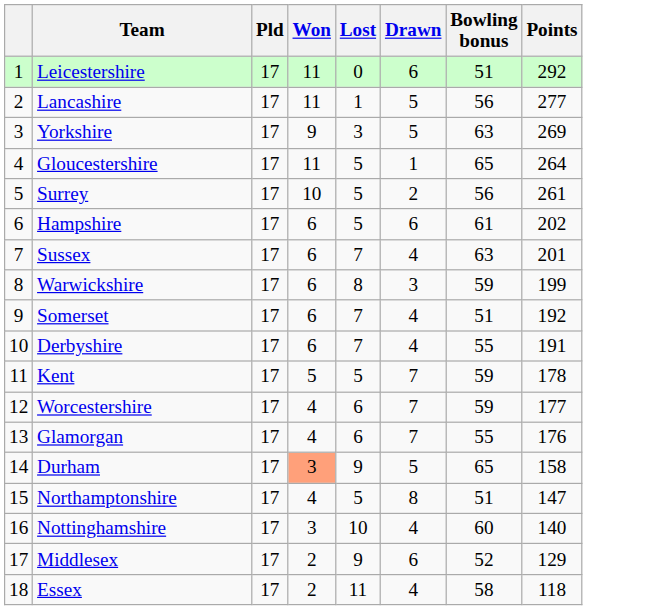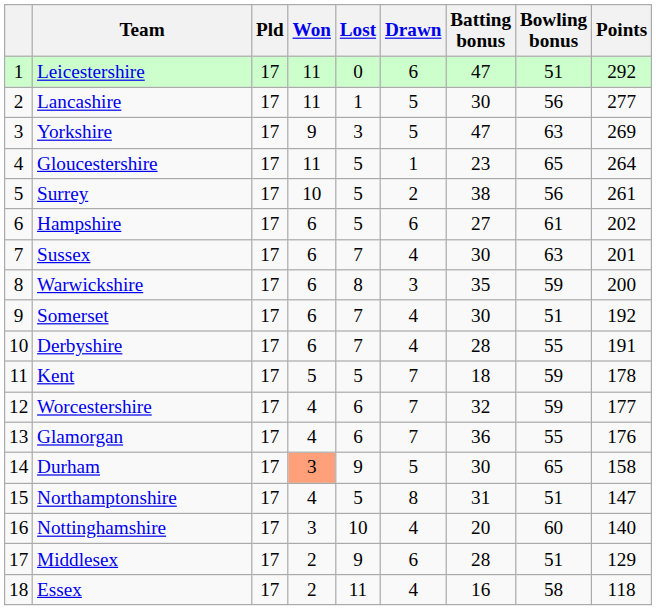 <table class="wikitable" style="text-align:center;">
 <tr>
 <th></th>
 <th width="175">Team</th>
 <th width=20 abbr="Played">Pld</th>
 <th width=20 abbr="Won"><a href='#'>Won</a></th>
 <th width=20 abbr="Lost"><a href='#'>Lost</a></th>
 <th width=20 abbr="Drawn"><a href='#'>Drawn</a></th>
+<th width=20 abbr="Bonus points">Batting bonus</th>
 <th width=20 abbr="Bonus points">Bowling bonus</th>
 <th width=20 abbr="Points">Points</th>
 </tr>
 <tr style="background:#ccffcc;">
 <td>1</td>
 <td style="text-align:left;"><a href='#'>Leicestershire</a></td>
 <td>17</td>
 <td>11</td>
 <td>0</td>
 <td>6</td>
+<td>47</td>
 <td>51</td>
 <td>292</td>
 </tr>
 <tr>
 <td>2</td>
 <td style="text-align:left;"><a href='#'>Lancashire</a></td>
 <td>17</td>
 <td>11</td>
 <td>1</td>
 <td>5</td>
+<td>30</td>
 <td>56</td>
 <td>277</td>
 </tr>
 <tr>
 <td>3</td>
 <td style="text-align:left;"><a href='#'>Yorkshire</a></td>
 <td>17</td>
 <td>9</td>
 <td>3</td>
 <td>5</td>
+<td>47</td>
 <td>63</td>
 <td>269</td>
 </tr>
 <tr>
 <td>4</td>
 <td style="text-align:left;"><a href='#'>Gloucestershire</a></td>
 <td>17</td>
 <td>11</td>
 <td>5</td>
 <td>1</td>
+<td>23</td>
 <td>65</td>
 <td>264</td>
 </tr>
 <tr>
 <td>5</td>
 <td style="text-align:left;"><a href='#'>Surrey</a></td>
 <td>17</td>
 <td>10</td>
 <td>5</td>
 <td>2</td>
+<td>38</td>
 <td>56</td>
 <td>261</td>
 </tr>
 <tr>
 <td>6</td>
 <td style="text-align:left;"><a href='#'>Hampshire</a></td>
 <td>17</td>
 <td>6</td>
 <td>5</td>
 <td>6</td>
+<td>27</td>
 <td>61</td>
 <td>202</td>
 </tr>
 <tr>
 <td>7</td>
 <td style="text-align:left;"><a href='#'>Sussex</a></td>
 <td>17</td>
 <td>6</td>
 <td>7</td>
 <td>4</td>
+<td>30</td>
 <td>63</td>
 <td>201</td>
 </tr>
 <tr>
 <td>8</td>
 <td style="text-align:left;"><a href='#'>Warwickshire</a></td>
 <td>17</td>
 <td>6</td>
 <td>8</td>
 <td>3</td>
+<td>35</td>
 <td>59</td>
-<td>199</td>
+<td>200</td>
 </tr>
 <tr>
 <td>9</td>
 <td style="text-align:left;"><a href='#'>Somerset</a></td>
 <td>17</td>
 <td>6</td>
 <td>7</td>
 <td>4</td>
+<td>30</td>
 <td>51</td>
 <td>192</td>
 </tr>
 <tr>
 <td>10</td>
 <td style="text-align:left;"><a href='#'>Derbyshire</a></td>
 <td>17</td>
 <td>6</td>
 <td>7</td>
 <td>4</td>
+<td>28</td>
 <td>55</td>
 <td>191</td>
 </tr>
 <tr>
 <td>11</td>
 <td style="text-align:left;"><a href='#'>Kent</a></td>
 <td>17</td>
 <td>5</td>
 <td>5</td>
 <td>7</td>
+<td>18</td>
 <td>59</td>
 <td>178</td>
 </tr>
 <tr>
 <td>12</td>
 <td style="text-align:left;"><a href='#'>Worcestershire</a></td>
 <td>17</td>
 <td>4</td>
 <td>6</td>
 <td>7</td>
+<td>32</td>
 <td>59</td>
 <td>177</td>
 </tr>
 <tr>
 <td>13</td>
 <td style="text-align:left;"><a href='#'>Glamorgan</a></td>
 <td>17</td>
 <td>4</td>
 <td>6</td>
 <td>7</td>
+<td>36</td>
 <td>55</td>
 <td>176</td>
 </tr>
 <tr>
 <td>14</td>
 <td style="text-align:left;"><a href='#'>Durham</a></td>
 <td>17</td>
 <td style="background: lightsalmon;">3</td>
 <td>9</td>
 <td>5</td>
+<td>30</td>
 <td>65</td>
 <td>158</td>
 </tr>
 <tr>
 <td>15</td>
 <td style="text-align:left;"><a href='#'>Northamptonshire</a></td>
 <td>17</td>
 <td>4</td>
 <td>5</td>
 <td>8</td>
+<td>31</td>
 <td>51</td>
 <td>147</td>
 </tr>
 <tr>
 <td>16</td>
 <td style="text-align:left;"><a href='#'>Nottinghamshire</a></td>
 <td>17</td>
 <td>3</td>
 <td>10</td>
 <td>4</td>
+<td>20</td>
 <td>60</td>
 <td>140</td>
 </tr>
 <tr>
 <td>17</td>
 <td style="text-align:left;"><a href='#'>Middlesex</a></td>
 <td>17</td>
 <td>2</td>
 <td>9</td>
 <td>6</td>
-<td>52</td>
+<td>28</td>
+<td>51</td>
 <td>129</td>
 </tr>
 <tr>
 <td>18</td>
 <td style="text-align:left;"><a href='#'>Essex</a></td>
 <td>17</td>
 <td>2</td>
 <td>11</td>
 <td>4</td>
+<td>16</td>
 <td>58</td>
 <td>118</td>
 </tr>
 </table>
